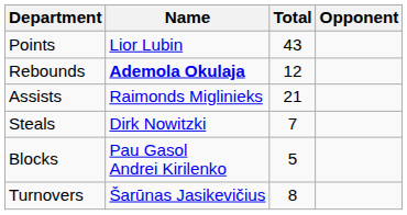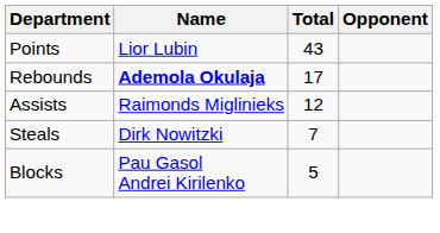 <table class=wikitable>
 <tr>
 <th>Department</th>
 <th>Name</th>
 <th>Total</th>
 <th>Opponent</th>
 </tr>
 <tr>
 <td>Points</td>
 <td> <a href='#'>Lior Lubin</a></td>
 <td align=center>43</td>
 <td></td>
 </tr>
 <tr>
 <td>Rebounds</td>
 <td><strong> <a href='#'>Ademola Okulaja</a></strong></td>
-<td align=center>12</td>
+<td align=center>17</td>
 <td></td>
 </tr>
 <tr>
 <td>Assists</td>
 <td> <a href='#'>Raimonds Miglinieks</a></td>
-<td align=center>21</td>
+<td align=center>12</td>
 <td></td>
 </tr>
 <tr>
 <td>Steals</td>
 <td> <a href='#'>Dirk Nowitzki</a></td>
 <td align=center>7</td>
 <td></td>
 </tr>
 <tr>
 <td>Blocks</td>
 <td> <a href='#'>Pau Gasol</a><br> <a href='#'>Andrei Kirilenko</a></td>
 <td align=center>5</td>
 <td><br></td>
 </tr>
-<tr>
-<td>Turnovers</td>
-<td> <a href='#'>Šarūnas Jasikevičius</a></td>
-<td align=center>8</td>
-<td></td>
-</tr>
 </table>
